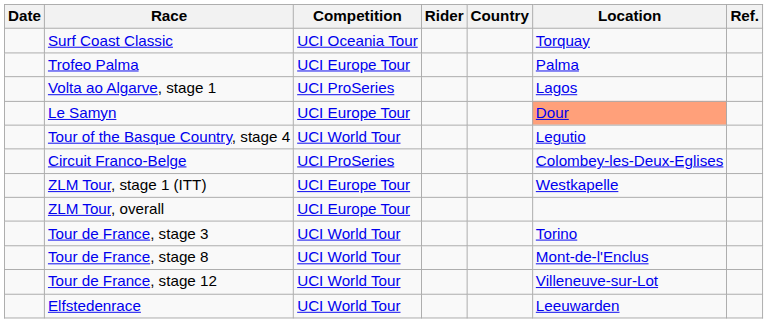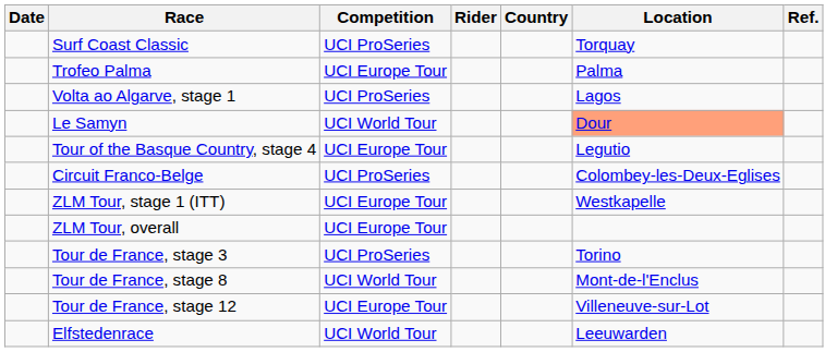 <table class="wikitable sortable">
 <tr>
 <th>Date</th>
 <th>Race</th>
 <th>Competition</th>
 <th>Rider</th>
 <th>Country</th>
 <th>Location</th>
 <th class="unsortable">Ref.</th>
 </tr>
 <tr>
 <td></td>
 <td><a href='#'>Surf Coast Classic</a></td>
-<td><a href='#'>UCI Oceania Tour</a></td>
+<td><a href='#'>UCI ProSeries</a></td>
 <td></td>
 <td></td>
 <td><a href='#'>Torquay</a></td>
 <td align="center"></td>
 </tr>
 <tr>
 <td></td>
 <td><a href='#'>Trofeo Palma</a></td>
 <td><a href='#'>UCI Europe Tour</a></td>
 <td></td>
 <td></td>
 <td><a href='#'>Palma</a></td>
 <td align="center"></td>
 </tr>
 <tr>
 <td></td>
 <td><a href='#'>Volta ao Algarve</a>, stage 1</td>
 <td><a href='#'>UCI ProSeries</a></td>
 <td></td>
 <td></td>
 <td><a href='#'>Lagos</a></td>
 <td align="center"></td>
 </tr>
 <tr>
 <td></td>
 <td><a href='#'>Le Samyn</a></td>
-<td><a href='#'>UCI Europe Tour</a></td>
+<td><a href='#'>UCI World Tour</a></td>
 <td></td>
 <td></td>
 <td style="background: lightsalmon;"><a href='#'>Dour</a></td>
 <td align="center"></td>
 </tr>
 <tr>
 <td></td>
 <td><a href='#'>Tour of the Basque Country</a>, stage 4</td>
-<td><a href='#'>UCI World Tour</a></td>
+<td><a href='#'>UCI Europe Tour</a></td>
 <td></td>
 <td></td>
 <td><a href='#'>Legutio</a></td>
 <td align="center"></td>
 </tr>
 <tr>
 <td></td>
 <td><a href='#'>Circuit Franco-Belge</a></td>
 <td><a href='#'>UCI ProSeries</a></td>
 <td></td>
 <td></td>
 <td><a href='#'>Colombey-les-Deux-Eglises</a></td>
 <td align="center"></td>
 </tr>
 <tr>
 <td></td>
 <td><a href='#'>ZLM Tour</a>, stage 1 (ITT)</td>
 <td><a href='#'>UCI Europe Tour</a></td>
 <td></td>
 <td></td>
 <td><a href='#'>Westkapelle</a></td>
 <td align="center"></td>
 </tr>
 <tr>
 <td></td>
 <td><a href='#'>ZLM Tour</a>, overall</td>
 <td><a href='#'>UCI Europe Tour</a></td>
 <td></td>
 <td></td>
 <td></td>
 <td align="center"></td>
 </tr>
 <tr>
 <td></td>
 <td><a href='#'>Tour de France</a>, stage 3</td>
-<td><a href='#'>UCI World Tour</a></td>
+<td><a href='#'>UCI ProSeries</a></td>
 <td></td>
 <td></td>
 <td><a href='#'>Torino</a></td>
 <td align="center"></td>
 </tr>
 <tr>
 <td></td>
 <td><a href='#'>Tour de France</a>, stage 8</td>
 <td><a href='#'>UCI World Tour</a></td>
 <td></td>
 <td></td>
 <td><a href='#'>Mont-de-l'Enclus</a></td>
 <td align="center"></td>
 </tr>
 <tr>
 <td></td>
 <td><a href='#'>Tour de France</a>, stage 12</td>
-<td><a href='#'>UCI World Tour</a></td>
+<td><a href='#'>UCI Europe Tour</a></td>
 <td></td>
 <td></td>
 <td><a href='#'>Villeneuve-sur-Lot</a></td>
 <td align="center"></td>
 </tr>
 <tr>
 <td></td>
 <td><a href='#'>Elfstedenrace</a></td>
 <td><a href='#'>UCI World Tour</a></td>
 <td></td>
 <td></td>
 <td><a href='#'>Leeuwarden</a></td>
 <td align="center"></td>
 </tr>
 </table>
